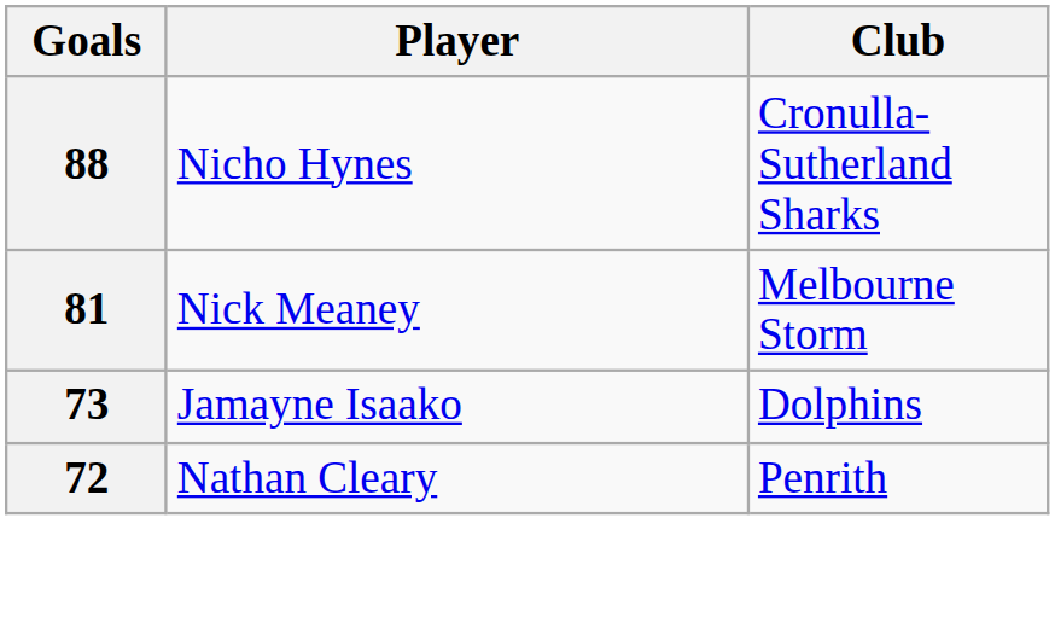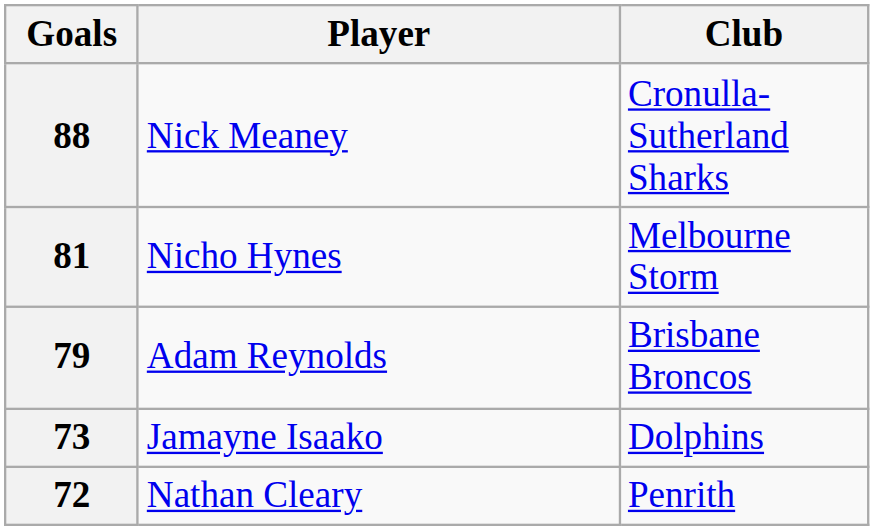 <table class="wikitable" style="text-align:left;">
 <tr>
 <th width=50>Goals</th>
 <th width=200>Player</th>
 <th width=100>Club</th>
 </tr>
 <tr>
 <th>88</th>
-<td><a href='#'>Nicho Hynes</a></td>
+<td><a href='#'>Nick Meaney</a></td>
 <td><a href='#'>Cronulla-Sutherland Sharks</a></td>
 </tr>
 <tr>
 <th>81</th>
-<td><a href='#'>Nick Meaney</a></td>
+<td><a href='#'>Nicho Hynes</a></td>
 <td><a href='#'>Melbourne Storm</a></td>
+</tr>
+<tr>
+<th>79</th>
+<td><a href='#'>Adam Reynolds</a></td>
+<td><a href='#'>Brisbane Broncos</a></td>
 </tr>
 <tr>
 <th>73</th>
 <td><a href='#'>Jamayne Isaako</a></td>
 <td><a href='#'>Dolphins</a></td>
 </tr>
 <tr>
 <th>72</th>
 <td><a href='#'>Nathan Cleary</a></td>
 <td><a href='#'>Penrith</a></td>
 </tr>
 </table>
